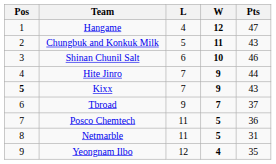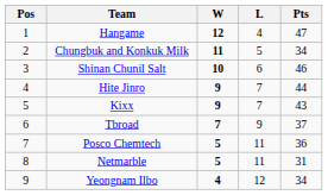 <table class="wikitable" style="text-align: center;">
 <tr>
 <th width=50>Pos</th>
 <th width=200>Team</th>
+<th width=50>W</th>
 <th width=50>L</th>
-<th width=50>W</th>
 <th width=50>Pts</th>
 </tr>
 <tr>
 <td>1</td>
 <td><a href='#'>Hangame</a></td>
+<td><strong>12</strong></td>
 <td>4</td>
-<td><strong>12</strong></td>
 <td>47</td>
 </tr>
 <tr>
 <td>2</td>
 <td><a href='#'>Chungbuk and Konkuk Milk</a></td>
+<td><strong>11</strong></td>
 <td>5</td>
-<td><strong>11</strong></td>
-<td>43</td>
+<td>34</td>
 </tr>
 <tr>
 <td>3</td>
 <td><a href='#'>Shinan Chunil Salt</a></td>
+<td><strong>10</strong></td>
 <td>6</td>
-<td><strong>10</strong></td>
 <td>46</td>
 </tr>
 <tr>
 <td>4</td>
 <td><a href='#'>Hite Jinro</a></td>
+<td><strong>9</strong></td>
 <td>7</td>
-<td><strong>9</strong></td>
 <td>44</td>
 </tr>
 <tr>
-<td><strong>5</strong></td>
+<td>5</td>
 <td><a href='#'>Kixx</a></td>
+<td><strong>9</strong></td>
 <td>7</td>
-<td><strong>9</strong></td>
 <td>43</td>
 </tr>
 <tr>
 <td>6</td>
 <td><a href='#'>Tbroad</a></td>
+<td><strong>7</strong></td>
 <td>9</td>
-<td><strong>7</strong></td>
 <td>37</td>
 </tr>
 <tr>
 <td>7</td>
 <td><a href='#'>Posco Chemtech</a></td>
+<td><strong>5</strong></td>
 <td>11</td>
-<td><strong>5</strong></td>
 <td>36</td>
 </tr>
 <tr>
 <td>8</td>
 <td><a href='#'>Netmarble</a></td>
+<td><strong>5</strong></td>
 <td>11</td>
-<td><strong>5</strong></td>
 <td>31</td>
 </tr>
 <tr>
 <td>9</td>
 <td><a href='#'>Yeongnam Ilbo</a></td>
+<td><strong>4</strong></td>
 <td>12</td>
-<td><strong>4</strong></td>
-<td>35</td>
+<td>34</td>
 </tr>
 </table>
